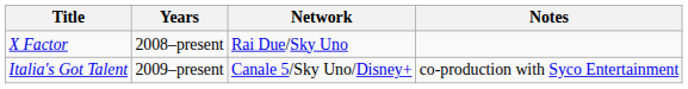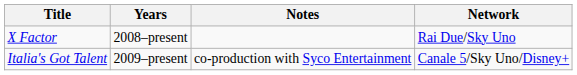 <table class="wikitable sortable">
 <tr>
 <th>Title</th>
 <th>Years</th>
+<th>Notes</th>
 <th>Network</th>
-<th>Notes</th>
 </tr>
 <tr>
 <td><em><a href='#'>X Factor</a></em></td>
 <td>2008–present</td>
+<td></td>
 <td><a href='#'>Rai Due</a>/<a href='#'>Sky Uno</a></td>
-<td></td>
 </tr>
 <tr>
 <td><em><a href='#'>Italia's Got Talent</a></em></td>
 <td>2009–present</td>
+<td>co-production with <a href='#'>Syco Entertainment</a></td>
 <td><a href='#'>Canale 5</a>/Sky Uno/<a href='#'>Disney+</a></td>
-<td>co-production with <a href='#'>Syco Entertainment</a></td>
 </tr>
 </table>
